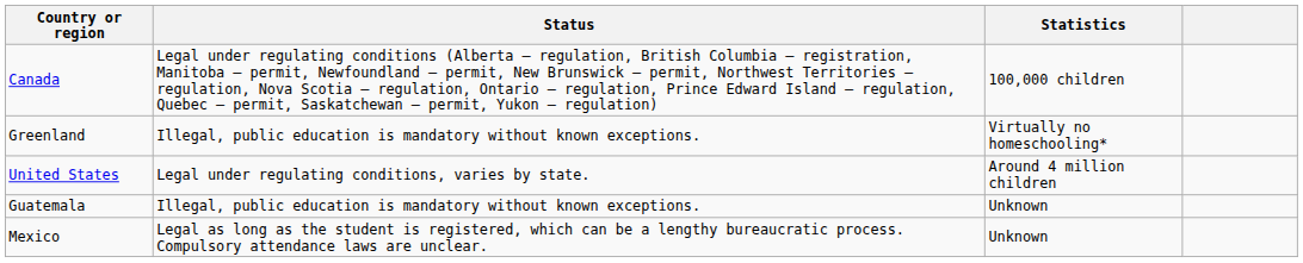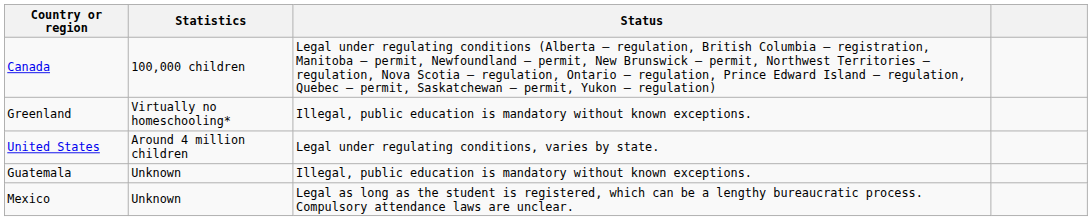 <table class="wikitable">
 <tr>
 <th style="width:130px">Country or region</th>
+<th style="width:175px">Statistics</th>
 <th style="width:760px">Status</th>
-<th style="width:175px">Statistics</th>
 <th style="width:100px"></th>
 </tr>
 <tr>
 <td><a href='#'>Canada</a></td>
+<td>100,000 children</td>
 <td>Legal under regulating conditions (Alberta – regulation, British Columbia – registration, Manitoba – permit, Newfoundland – permit, New Brunswick – permit, Northwest Territories – regulation, Nova Scotia – regulation, Ontario – regulation, Prince Edward Island – regulation, Quebec – permit, Saskatchewan – permit, Yukon – regulation)</td>
-<td>100,000 children</td>
 <td></td>
 </tr>
 <tr>
 <td>Greenland</td>
+<td>Virtually no homeschooling*</td>
 <td>Illegal, public education is mandatory without known exceptions.</td>
-<td>Virtually no homeschooling*</td>
 <td></td>
 </tr>
 <tr>
 <td><a href='#'>United States</a></td>
+<td>Around 4 million children</td>
 <td>Legal under regulating conditions, varies by state.</td>
-<td>Around 4 million children</td>
 <td></td>
 </tr>
 <tr>
 <td>Guatemala</td>
+<td>Unknown</td>
 <td>Illegal, public education is mandatory without known exceptions.</td>
-<td>Unknown</td>
 <td></td>
 </tr>
 <tr>
 <td>Mexico</td>
+<td>Unknown</td>
 <td>Legal as long as the student is registered, which can be a lengthy bureaucratic process. Compulsory attendance laws are unclear.</td>
-<td>Unknown</td>
 <td></td>
 </tr>
 </table>
